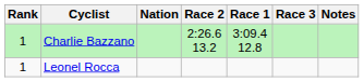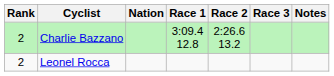 <table class="wikitable sortable" style="text-align:center">
 <tr>
 <th>Rank</th>
 <th>Cyclist</th>
 <th>Nation</th>
+<th>Race 1</th>
 <th>Race 2</th>
-<th>Race 1</th>
 <th>Race 3</th>
 <th>Notes</th>
 </tr>
 <tr bgcolor=bbf3bb>
-<td>1</td>
+<td>2</td>
 <td align=left><a href='#'>Charlie Bazzano</a></td>
 <td align=left></td>
+<td>3:09.4<br>12.8</td>
 <td>2:26.6<br>13.2</td>
-<td>3:09.4<br>12.8</td>
 <td></td>
 <td></td>
 </tr>
 <tr>
-<td>1</td>
+<td>2</td>
 <td align=left><a href='#'>Leonel Rocca</a></td>
 <td align=left></td>
 <td></td>
 <td></td>
 <td></td>
 <td></td>
 </tr>
 </table>
